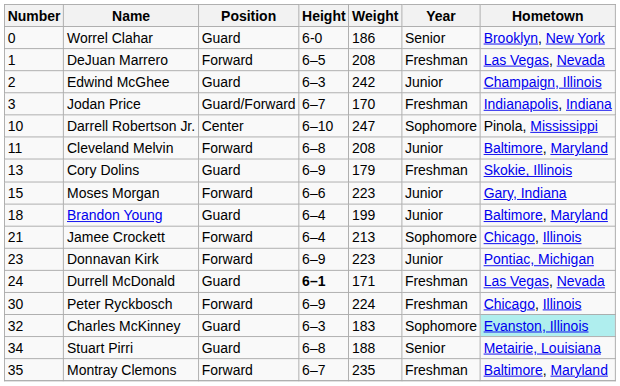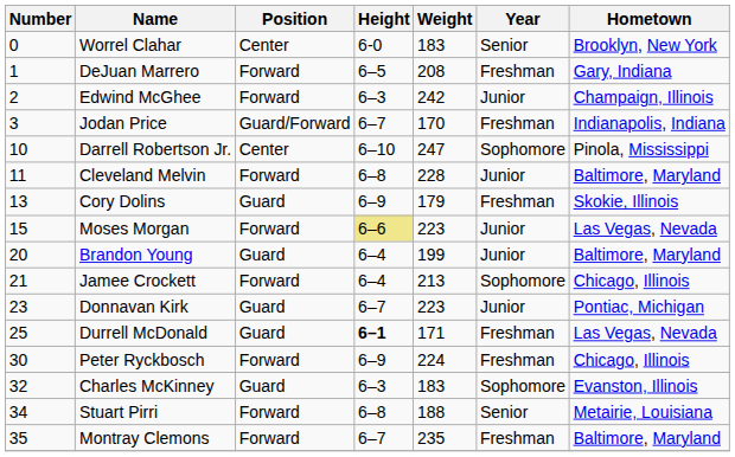 <table class="wikitable" style="font-size: 95%;">
 <tr>
 <th>Number</th>
 <th>Name</th>
 <th>Position</th>
 <th>Height</th>
 <th>Weight</th>
 <th>Year</th>
 <th>Hometown</th>
 </tr>
 <tr>
 <td>0</td>
 <td>Worrel Clahar</td>
-<td>Guard</td>
+<td>Center</td>
 <td>6-0</td>
-<td>186</td>
+<td>183</td>
 <td>Senior</td>
 <td><a href='#'>Brooklyn</a>, <a href='#'>New York</a></td>
 </tr>
 <tr>
 <td>1</td>
 <td>DeJuan Marrero</td>
 <td>Forward</td>
 <td>6–5</td>
 <td>208</td>
 <td>Freshman</td>
-<td><a href='#'>Las Vegas</a>, <a href='#'>Nevada</a></td>
+<td><a href='#'>Gary, Indiana</a></td>
 </tr>
 <tr>
 <td>2</td>
 <td>Edwind McGhee</td>
-<td>Guard</td>
+<td>Forward</td>
 <td>6–3</td>
 <td>242</td>
 <td>Junior</td>
 <td><a href='#'>Champaign, Illinois</a></td>
 </tr>
 <tr>
 <td>3</td>
 <td>Jodan Price</td>
 <td>Guard/Forward</td>
 <td>6–7</td>
 <td>170</td>
 <td>Freshman</td>
 <td><a href='#'>Indianapolis</a>, <a href='#'>Indiana</a></td>
 </tr>
 <tr>
 <td>10</td>
 <td>Darrell Robertson Jr.</td>
 <td>Center</td>
 <td>6–10</td>
 <td>247</td>
 <td>Sophomore</td>
 <td>Pinola, <a href='#'>Mississippi</a></td>
 </tr>
 <tr>
 <td>11</td>
 <td>Cleveland Melvin</td>
 <td>Forward</td>
 <td>6–8</td>
-<td>208</td>
+<td>228</td>
 <td>Junior</td>
 <td><a href='#'>Baltimore</a>, <a href='#'>Maryland</a></td>
 </tr>
 <tr>
 <td>13</td>
 <td>Cory Dolins</td>
 <td>Guard</td>
 <td>6–9</td>
 <td>179</td>
 <td>Freshman</td>
 <td><a href='#'>Skokie, Illinois</a></td>
 </tr>
 <tr>
 <td>15</td>
 <td>Moses Morgan</td>
 <td>Forward</td>
-<td>6–6</td>
+<td style="background: khaki;">6–6</td>
 <td>223</td>
 <td>Junior</td>
-<td><a href='#'>Gary, Indiana</a></td>
+<td><a href='#'>Las Vegas</a>, <a href='#'>Nevada</a></td>
 </tr>
 <tr>
-<td>18</td>
+<td>20</td>
 <td><a href='#'>Brandon Young</a></td>
 <td>Guard</td>
 <td>6–4</td>
 <td>199</td>
 <td>Junior</td>
 <td><a href='#'>Baltimore</a>, <a href='#'>Maryland</a></td>
 </tr>
 <tr>
 <td>21</td>
 <td>Jamee Crockett</td>
 <td>Forward</td>
 <td>6–4</td>
 <td>213</td>
 <td>Sophomore</td>
 <td><a href='#'>Chicago</a>, <a href='#'>Illinois</a></td>
 </tr>
 <tr>
 <td>23</td>
 <td>Donnavan Kirk</td>
-<td>Forward</td>
-<td>6–9</td>
+<td>Guard</td>
+<td>6–7</td>
 <td>223</td>
 <td>Junior</td>
 <td><a href='#'>Pontiac, Michigan</a></td>
 </tr>
 <tr>
-<td>24</td>
+<td>25</td>
 <td>Durrell McDonald</td>
 <td>Guard</td>
 <td><strong>6–1</strong></td>
 <td>171</td>
 <td>Freshman</td>
 <td><a href='#'>Las Vegas</a>, <a href='#'>Nevada</a></td>
 </tr>
 <tr>
 <td>30</td>
 <td>Peter Ryckbosch</td>
 <td>Forward</td>
 <td>6–9</td>
 <td>224</td>
 <td>Freshman</td>
 <td><a href='#'>Chicago</a>, <a href='#'>Illinois</a></td>
 </tr>
 <tr>
 <td>32</td>
 <td>Charles McKinney</td>
 <td>Guard</td>
 <td>6–3</td>
 <td>183</td>
 <td>Sophomore</td>
-<td style="background: paleturquoise;"><a href='#'>Evanston, Illinois</a></td>
+<td><a href='#'>Evanston, Illinois</a></td>
 </tr>
 <tr>
 <td>34</td>
 <td>Stuart Pirri</td>
-<td>Guard</td>
+<td>Forward</td>
 <td>6–8</td>
 <td>188</td>
 <td>Senior</td>
 <td><a href='#'>Metairie, Louisiana</a></td>
 </tr>
 <tr>
 <td>35</td>
 <td>Montray Clemons</td>
 <td>Forward</td>
 <td>6–7</td>
 <td>235</td>
 <td>Freshman</td>
 <td><a href='#'>Baltimore</a>, <a href='#'>Maryland</a></td>
 </tr>
 <tr>
 </tr>
 </table>
